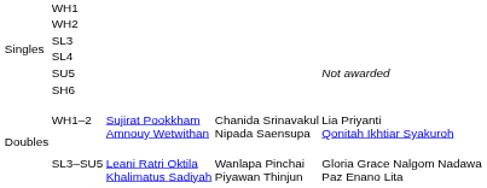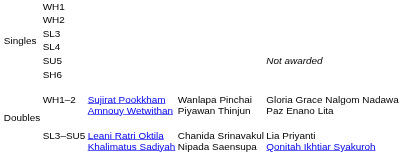 <table>
 <tr>
 <td rowspan="8">Singles</td>
 <td>WH1</td>
 <td></td>
 <td></td>
 <td></td>
 </tr>
 <tr>
 <td rowspan="2">WH2</td>
 <td rowspan="2"></td>
 <td rowspan="2"></td>
 <td></td>
 </tr>
 <tr>
 <td></td>
 </tr>
 <tr>
 <td rowspan="2">SL3</td>
 <td rowspan="2"></td>
 <td rowspan="2"></td>
 <td></td>
 </tr>
 <tr>
 <td></td>
 </tr>
 <tr>
 <td>SL4</td>
 <td></td>
 <td></td>
 <td></td>
 </tr>
 <tr>
 <td>SU5</td>
 <td></td>
 <td></td>
 <td nowrap valign="top"><em>Not awarded</em></td>
 </tr>
 <tr>
 <td>SH6</td>
 <td></td>
 <td></td>
 <td></td>
 </tr>
 <tr>
 <td rowspan="2">Doubles</td>
 <td>WH1–2</td>
 <td><br><a href='#'>Sujirat Pookkham</a><br><a href='#'>Amnouy Wetwithan</a></td>
-<td><br>Chanida Srinavakul<br>Nipada Saensupa</td>
-<td><br>Lia Priyanti<br><a href='#'>Qonitah Ikhtiar Syakuroh</a></td>
+<td><br>Wanlapa Pinchai<br>Piyawan Thinjun</td>
+<td><br>Gloria Grace Nalgom Nadawa<br>Paz Enano Lita</td>
 </tr>
 <tr>
 <td>SL3–SU5</td>
 <td><br><a href='#'>Leani Ratri Oktila</a><br><a href='#'>Khalimatus Sadiyah</a></td>
-<td><br>Wanlapa Pinchai<br>Piyawan Thinjun</td>
-<td><br>Gloria Grace Nalgom Nadawa<br>Paz Enano Lita</td>
+<td><br>Chanida Srinavakul<br>Nipada Saensupa</td>
+<td><br>Lia Priyanti<br><a href='#'>Qonitah Ikhtiar Syakuroh</a></td>
 </tr>
 </table>
